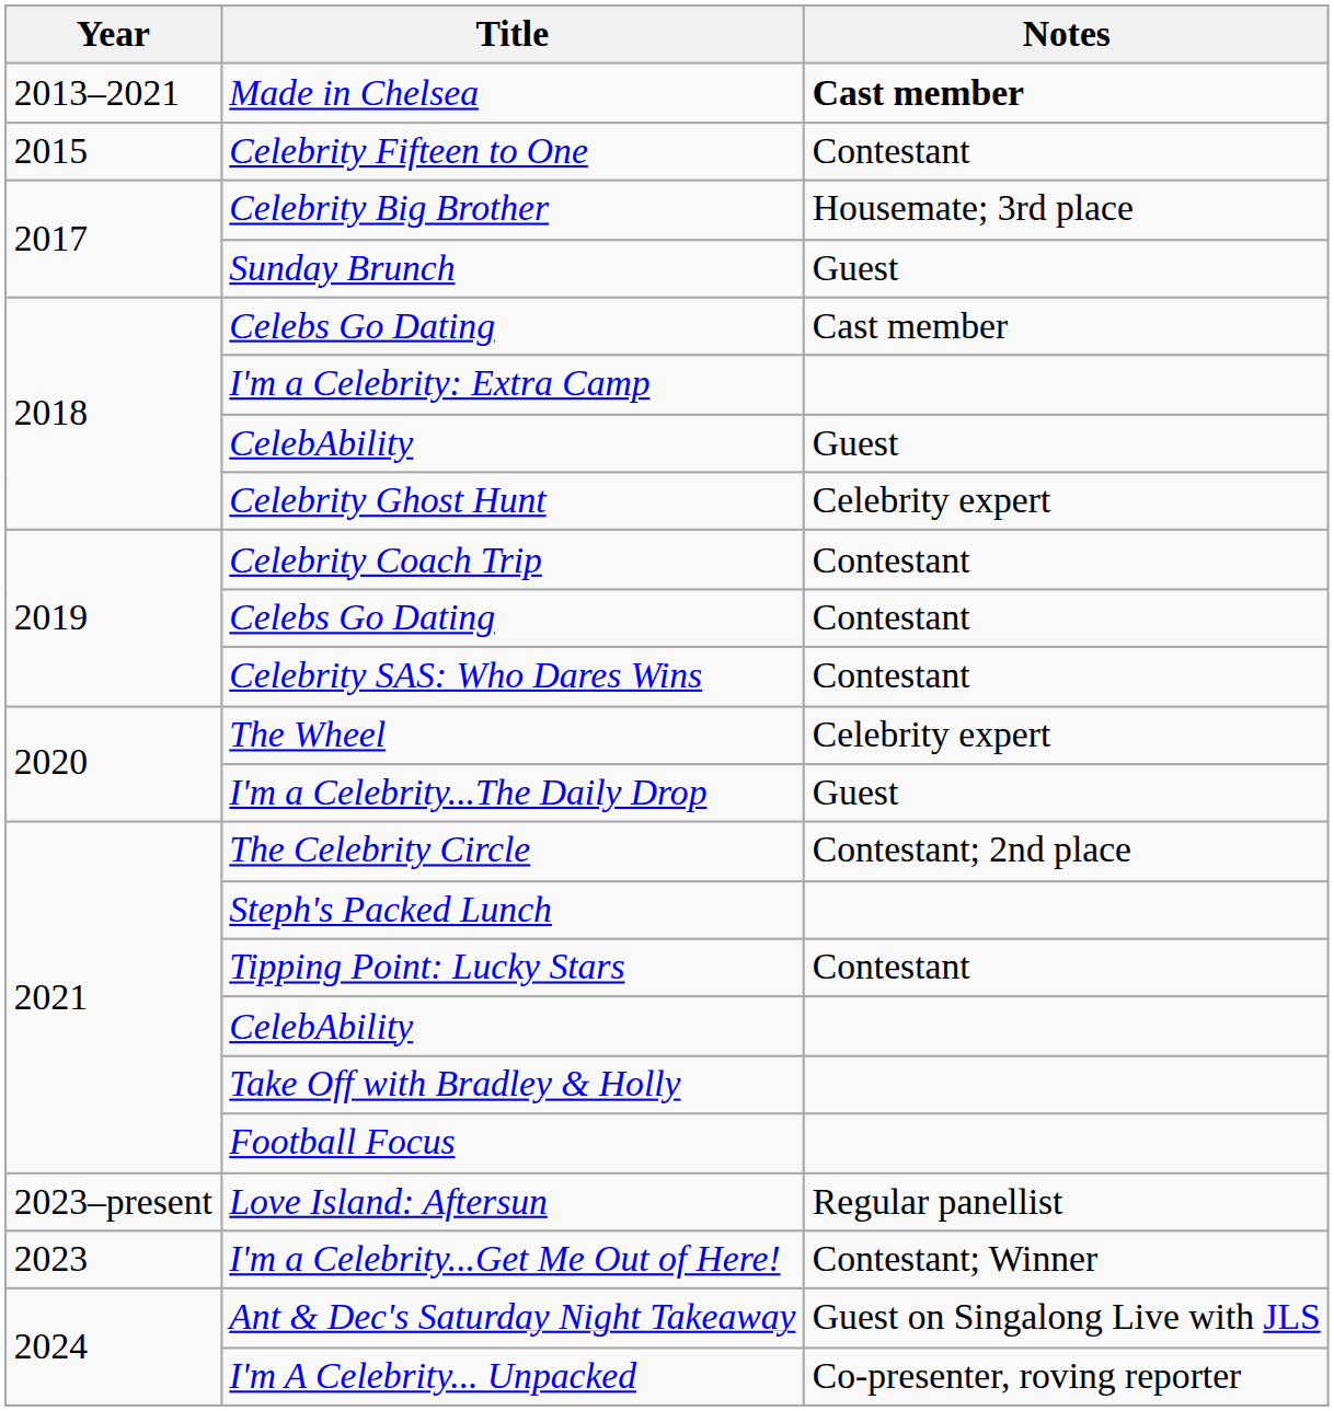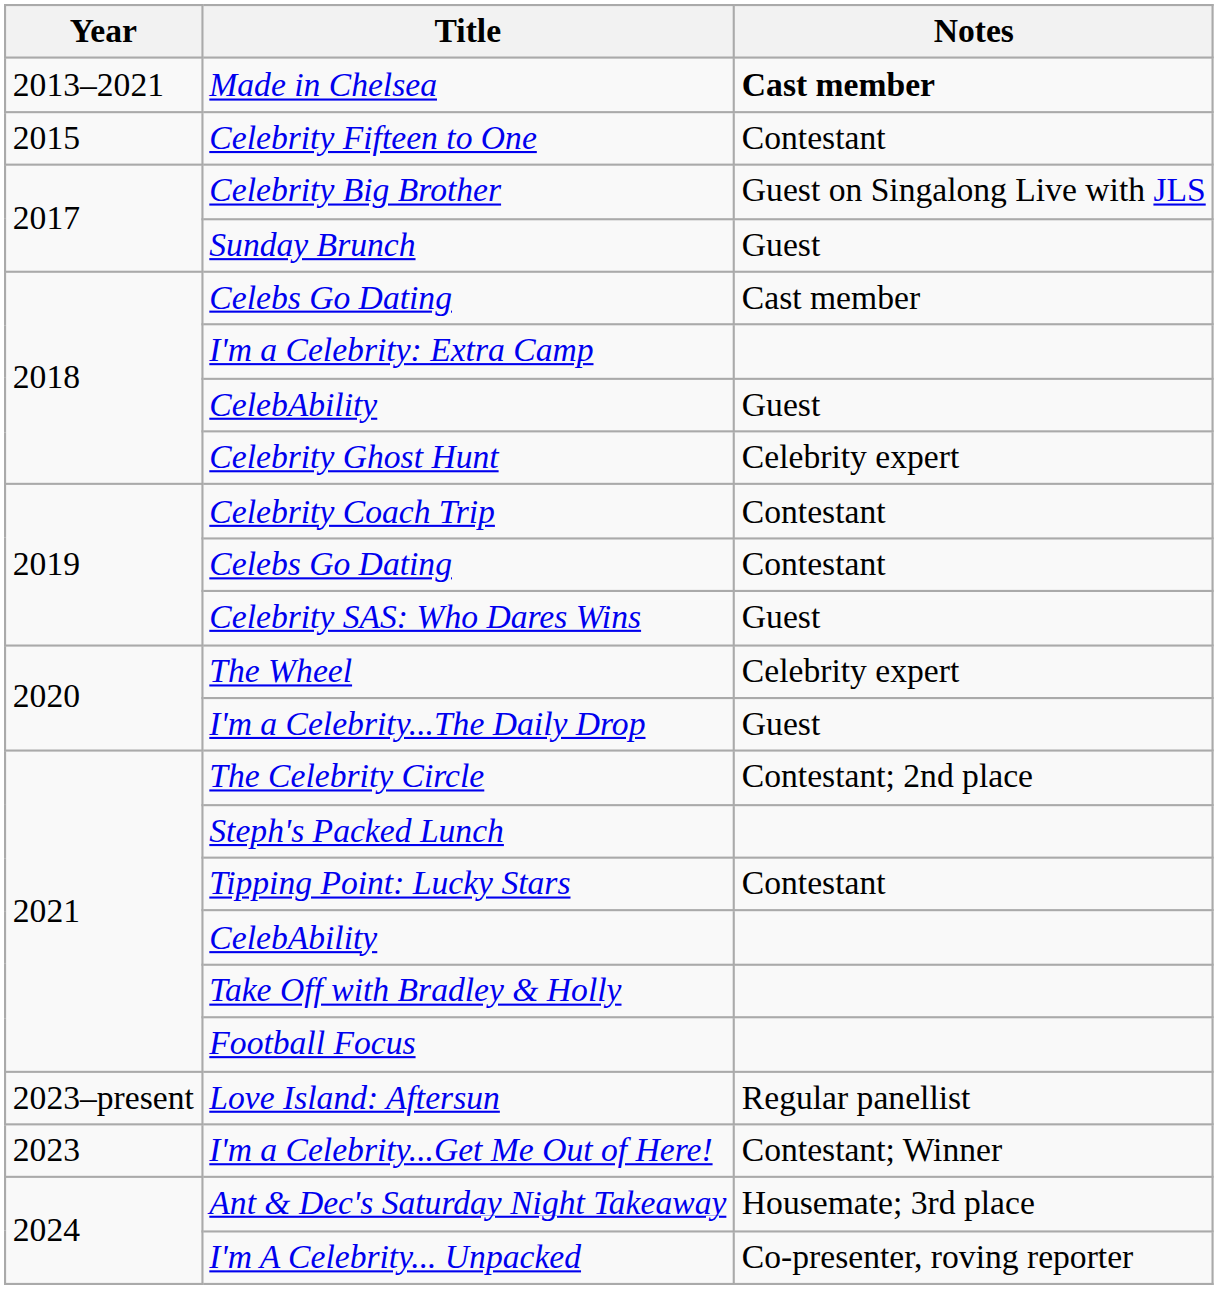 <table class="wikitable">
 <tr>
 <th>Year</th>
 <th>Title</th>
 <th>Notes</th>
 </tr>
 <tr>
 <td>2013–2021</td>
 <td><em><a href='#'>Made in Chelsea</a></em></td>
 <td><strong>Cast member</strong></td>
 </tr>
 <tr>
 <td>2015</td>
 <td><em><a href='#'>Celebrity Fifteen to One</a></em></td>
 <td>Contestant</td>
 </tr>
 <tr>
 <td rowspan="2">2017</td>
 <td><em><a href='#'>Celebrity Big Brother</a></em></td>
-<td>Housemate; 3rd place</td>
+<td>Guest on Singalong Live with <a href='#'>JLS</a></td>
 </tr>
 <tr>
 <td><em><a href='#'>Sunday Brunch</a></em></td>
 <td>Guest</td>
 </tr>
 <tr>
 <td rowspan="4">2018</td>
 <td><em><a href='#'>Celebs Go Dating</a></em></td>
 <td>Cast member</td>
 </tr>
 <tr>
 <td><em><a href='#'>I'm a Celebrity: Extra Camp</a></em></td>
 <td></td>
 </tr>
 <tr>
 <td><em><a href='#'>CelebAbility</a></em></td>
 <td>Guest</td>
 </tr>
 <tr>
 <td><em><a href='#'>Celebrity Ghost Hunt</a></em></td>
 <td>Celebrity expert</td>
 </tr>
 <tr>
 <td rowspan="3">2019</td>
 <td><em><a href='#'>Celebrity Coach Trip</a></em></td>
 <td>Contestant</td>
 </tr>
 <tr>
 <td><em><a href='#'>Celebs Go Dating</a></em></td>
 <td>Contestant</td>
 </tr>
 <tr>
 <td><em><a href='#'>Celebrity SAS: Who Dares Wins</a></em></td>
-<td>Contestant</td>
+<td>Guest</td>
 </tr>
 <tr>
 <td rowspan="2">2020</td>
 <td><em><a href='#'>The Wheel</a></em></td>
 <td>Celebrity expert</td>
 </tr>
 <tr>
 <td><em><a href='#'>I'm a Celebrity...The Daily Drop</a></em></td>
 <td>Guest</td>
 </tr>
 <tr>
 <td rowspan="6">2021</td>
 <td><em><a href='#'>The Celebrity Circle</a></em></td>
 <td>Contestant; 2nd place</td>
 </tr>
 <tr>
 <td><em><a href='#'>Steph's Packed Lunch</a></em></td>
 <td></td>
 </tr>
 <tr>
 <td><em><a href='#'>Tipping Point: Lucky Stars</a></em></td>
 <td>Contestant</td>
 </tr>
 <tr>
 <td><em><a href='#'>CelebAbility</a></em></td>
 <td></td>
 </tr>
 <tr>
 <td><em><a href='#'>Take Off with Bradley & Holly</a></em></td>
 <td></td>
 </tr>
 <tr>
 <td><em><a href='#'>Football Focus</a></em></td>
 <td></td>
 </tr>
 <tr>
 <td>2023–present</td>
 <td><em><a href='#'>Love Island: Aftersun</a></em></td>
 <td>Regular panellist</td>
 </tr>
 <tr>
 <td>2023</td>
 <td><em><a href='#'>I'm a Celebrity...Get Me Out of Here!</a></em></td>
 <td>Contestant; Winner</td>
 </tr>
 <tr>
 <td rowspan="2">2024</td>
 <td><em><a href='#'>Ant & Dec's Saturday Night Takeaway</a></em></td>
-<td>Guest on Singalong Live with <a href='#'>JLS</a></td>
+<td>Housemate; 3rd place</td>
 </tr>
 <tr>
 <td><em><a href='#'>I'm A Celebrity... Unpacked</a></em></td>
 <td>Co-presenter, roving reporter</td>
 </tr>
 </table>
